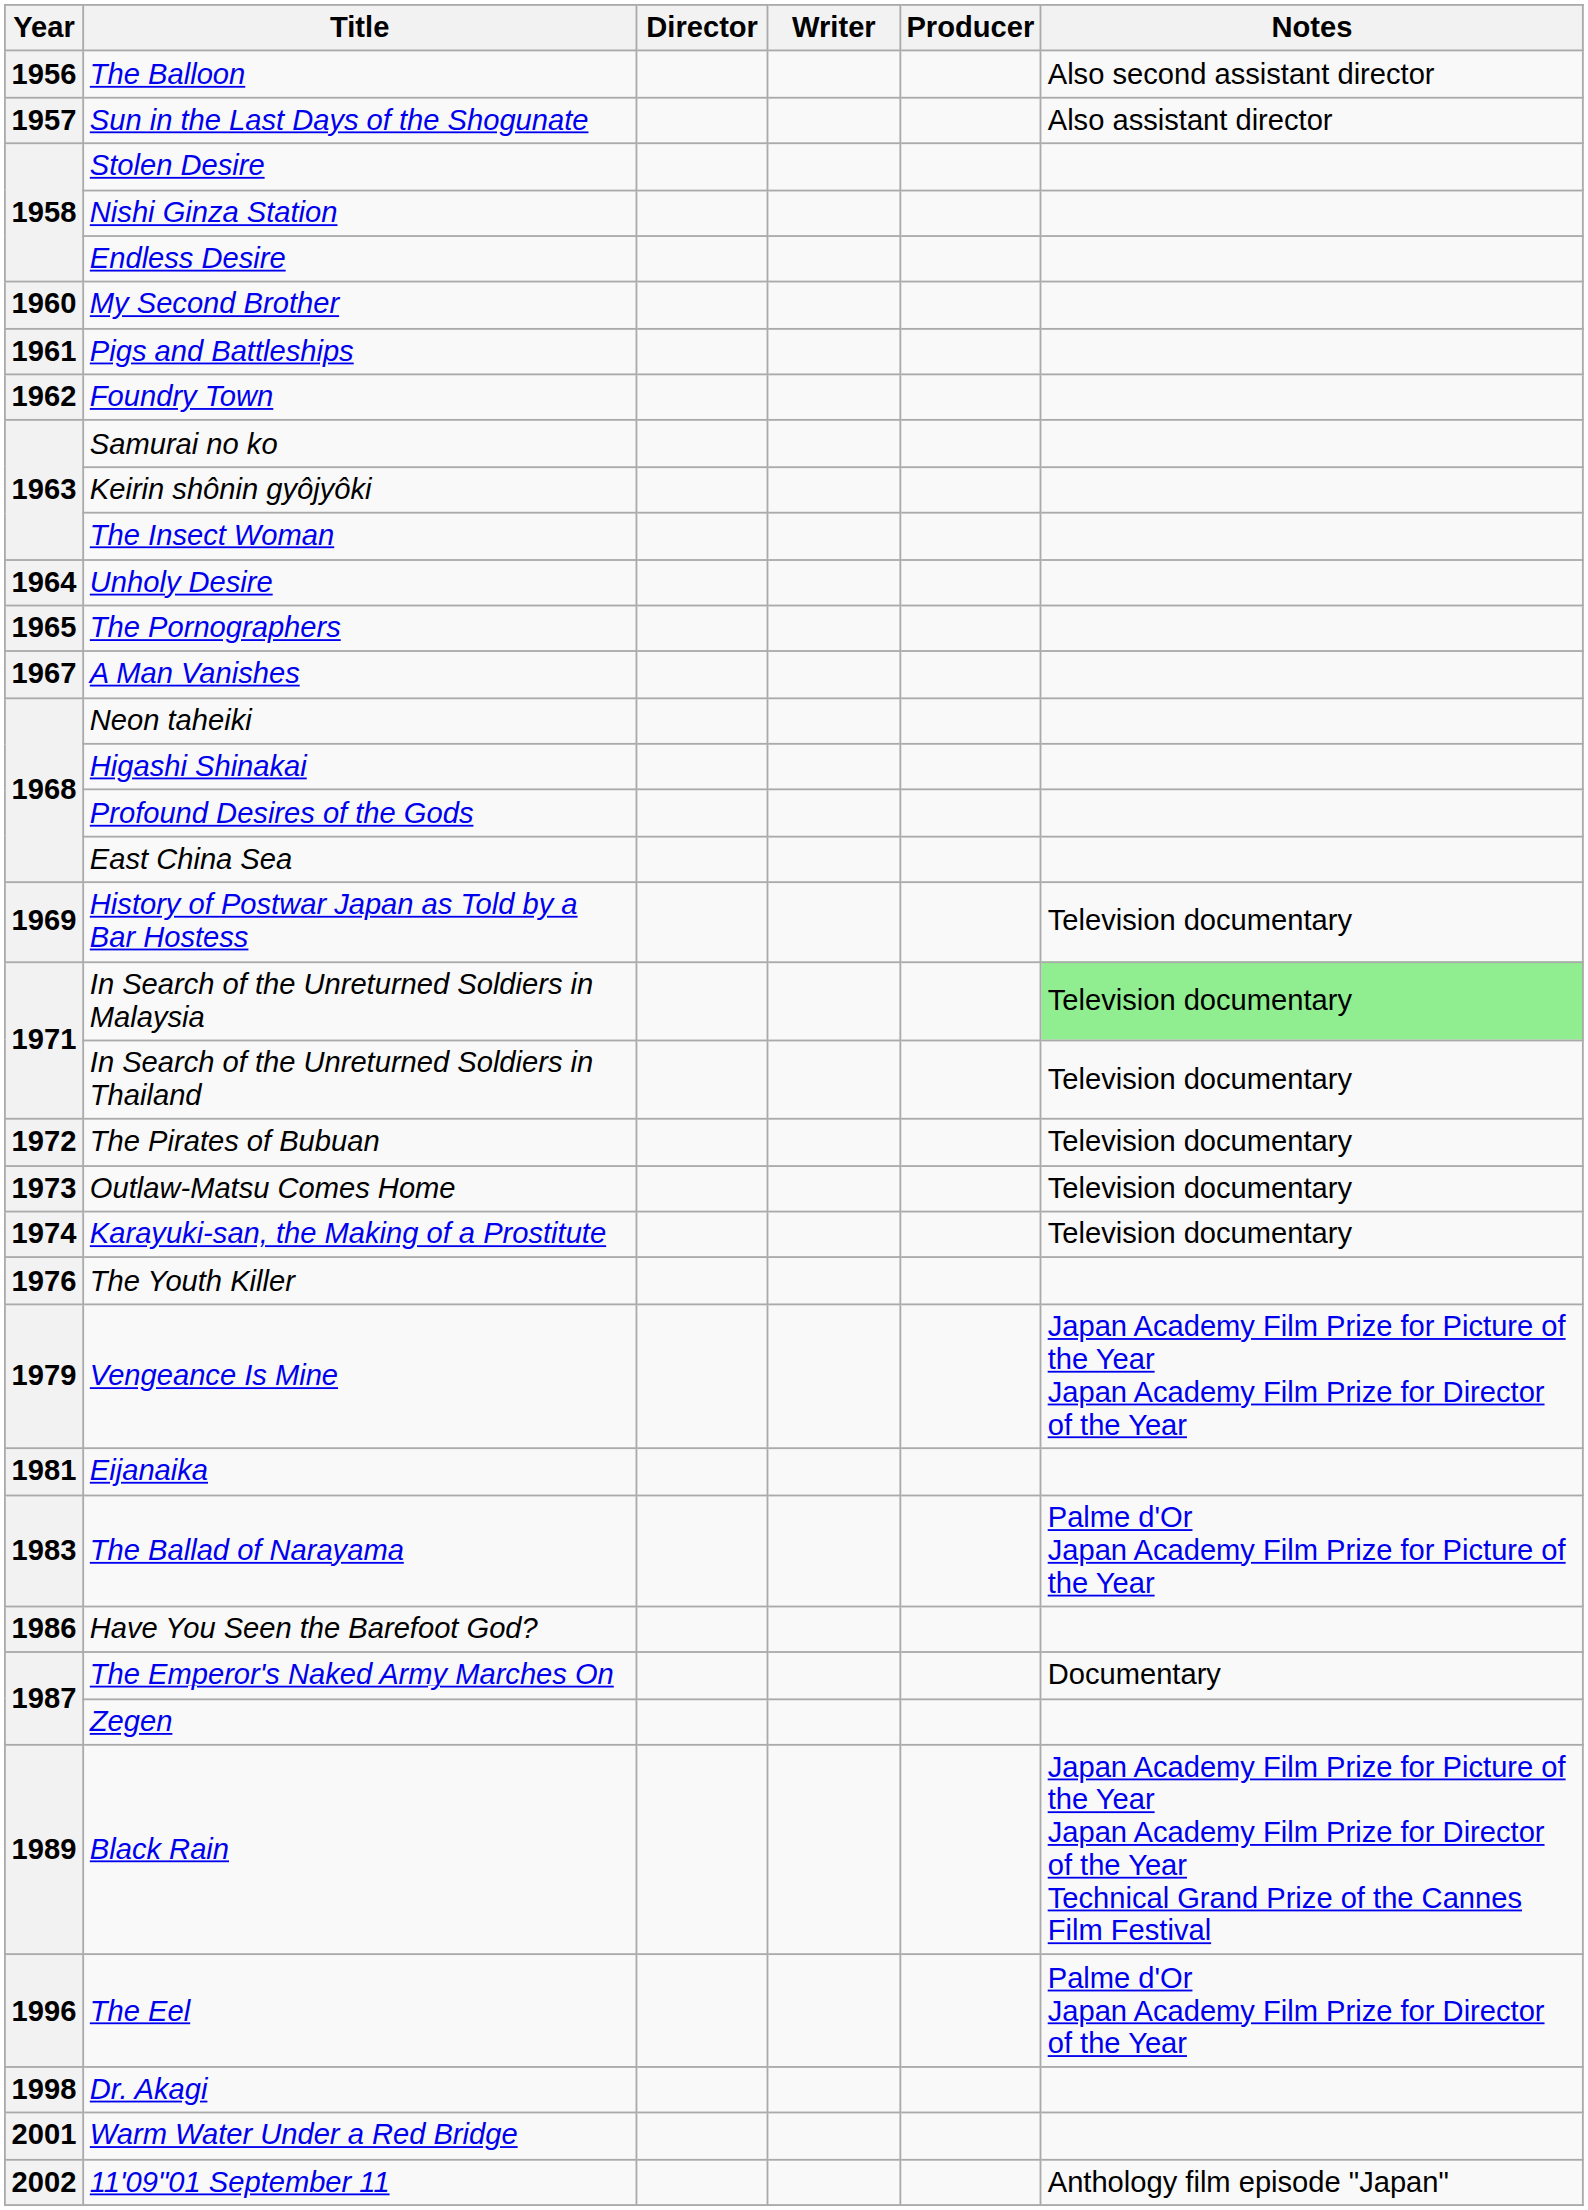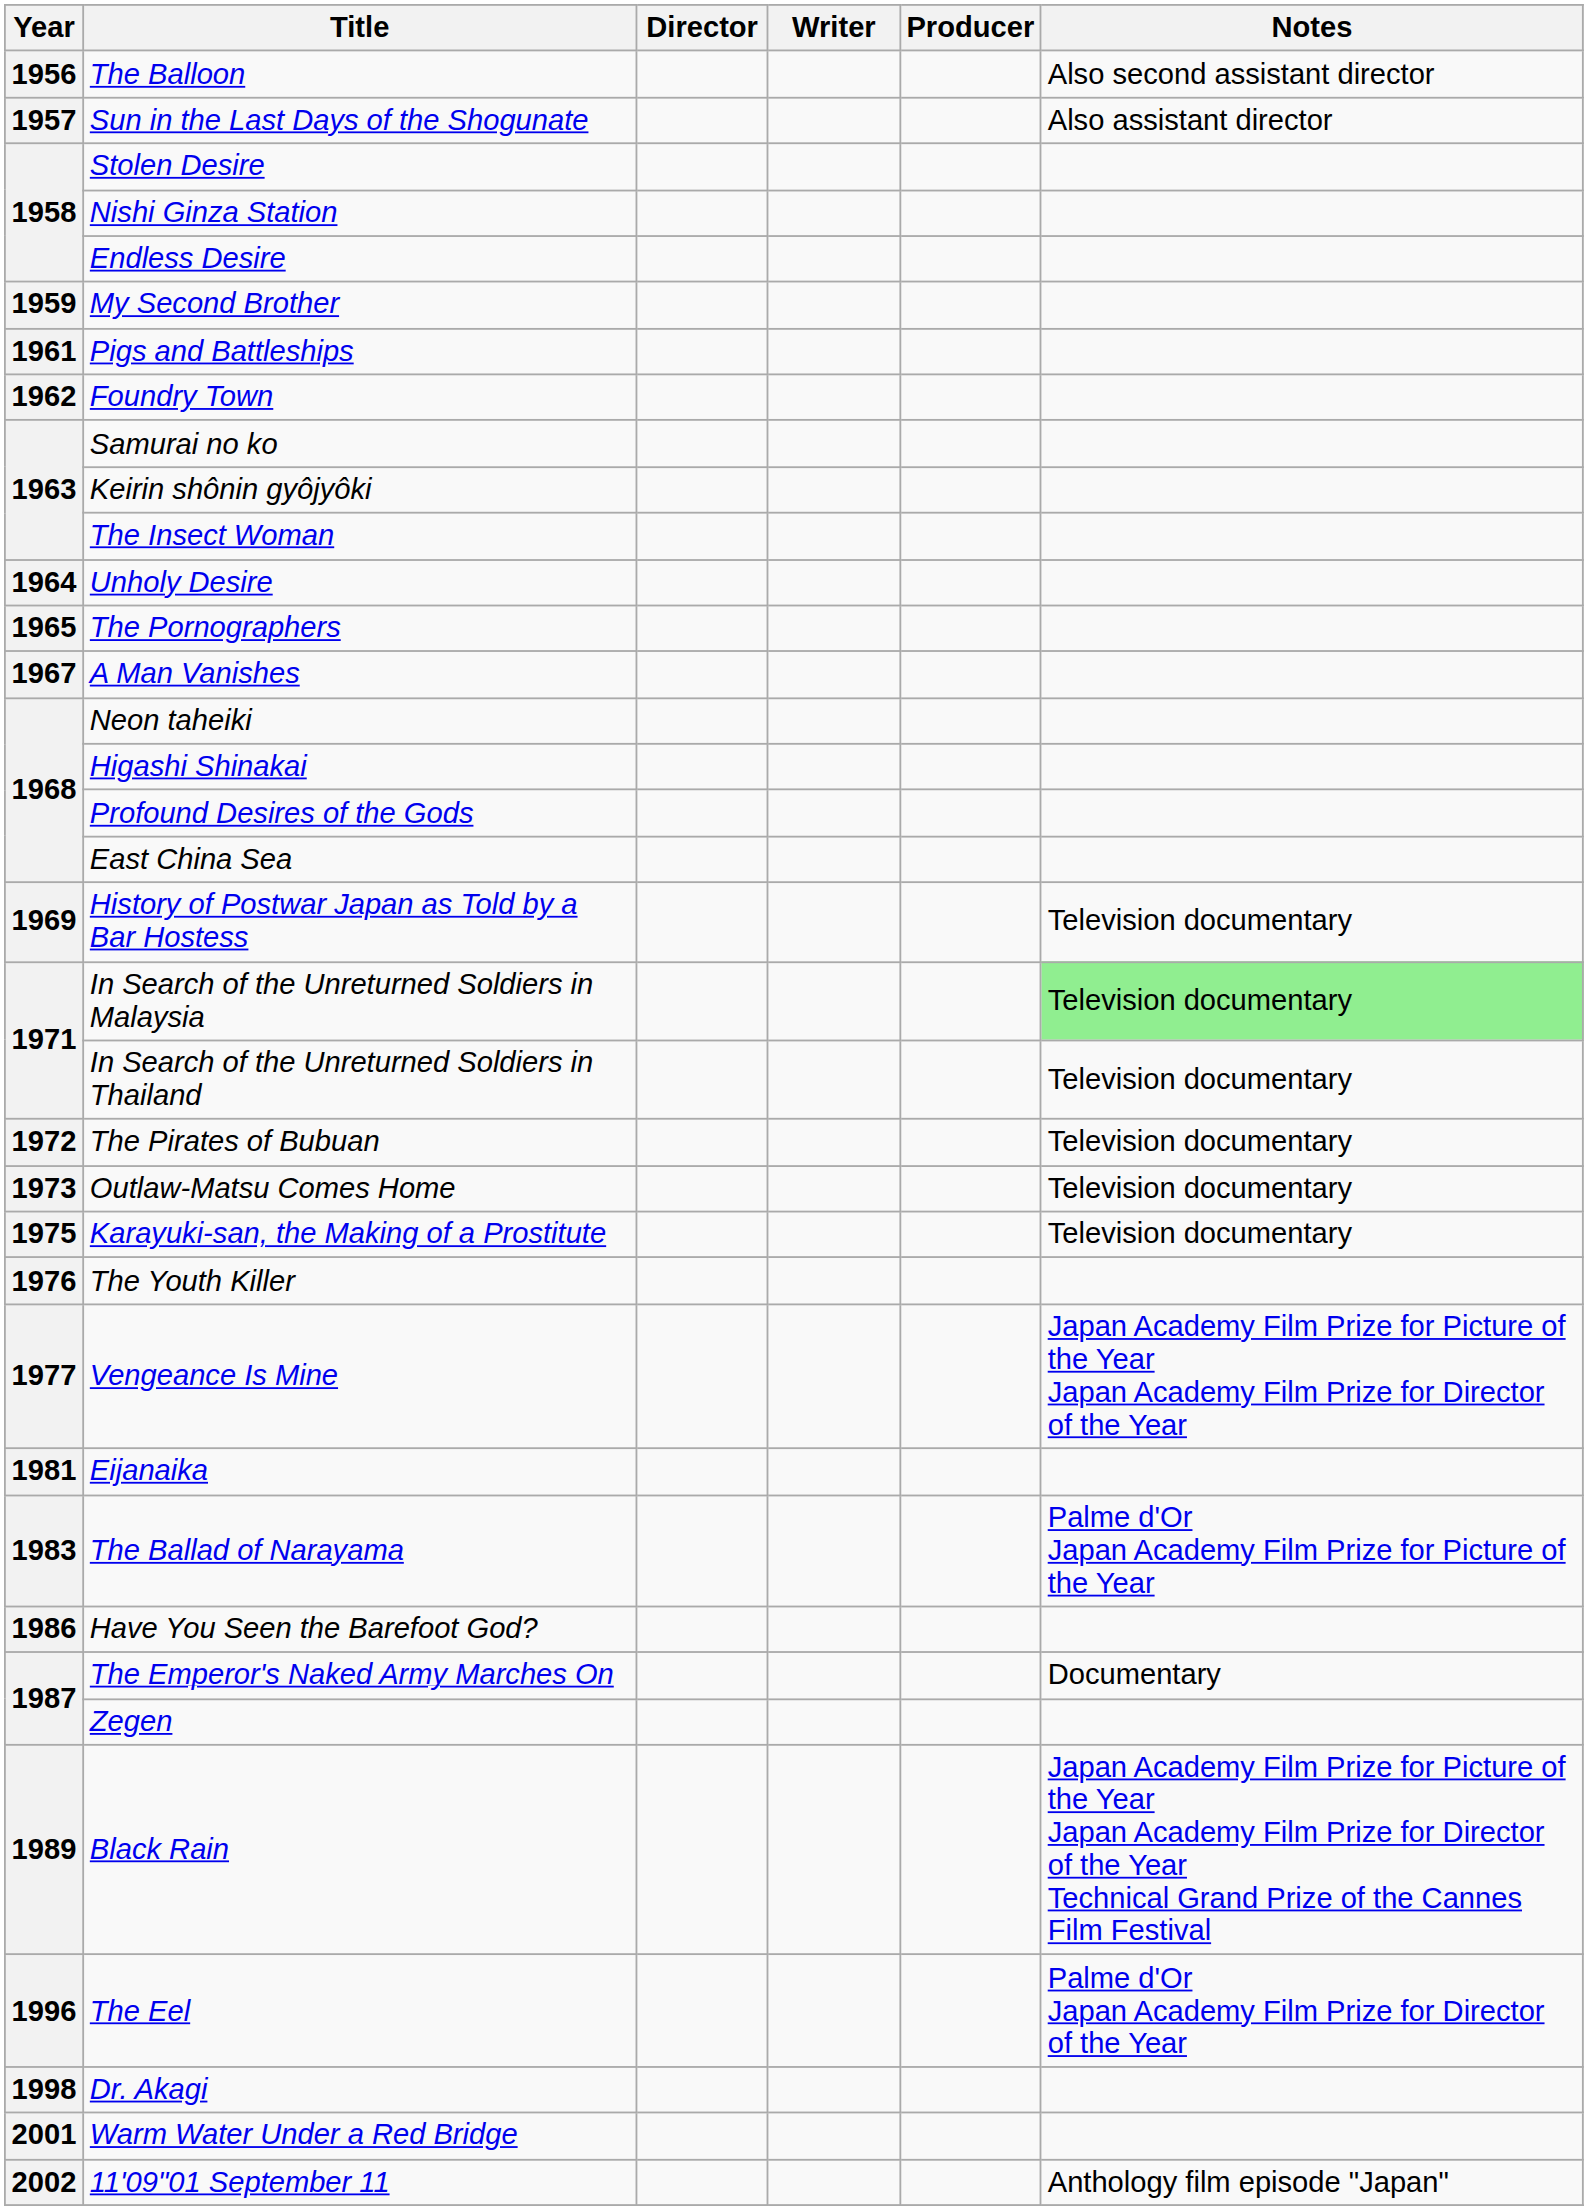 <table class="wikitable plainrowheaders sortable">
 <tr>
 <th scope="col">Year</th>
 <th scope="col">Title</th>
 <th scope="col" width="65">Director</th>
 <th scope="col" width="65">Writer</th>
 <th scope="col" width="65">Producer</th>
 <th scope="col">Notes</th>
 </tr>
 <tr>
 <th scope="row">1956</th>
 <td><em><a href='#'>The Balloon</a></em></td>
 <td></td>
 <td></td>
 <td></td>
 <td>Also second assistant director</td>
 </tr>
 <tr>
 <th scope="row">1957</th>
 <td><em><a href='#'>Sun in the Last Days of the Shogunate</a></em></td>
 <td></td>
 <td></td>
 <td></td>
 <td>Also assistant director</td>
 </tr>
 <tr>
 <th scope="row" rowspan="3">1958</th>
 <td><em><a href='#'>Stolen Desire</a></em></td>
 <td></td>
 <td></td>
 <td></td>
 <td></td>
 </tr>
 <tr>
 <td><em><a href='#'>Nishi Ginza Station</a></em></td>
 <td></td>
 <td></td>
 <td></td>
 <td></td>
 </tr>
 <tr>
 <td><em><a href='#'>Endless Desire</a></em></td>
 <td></td>
 <td></td>
 <td></td>
 <td></td>
 </tr>
 <tr>
-<th scope="row">1960</th>
+<th scope="row">1959</th>
 <td><em><a href='#'>My Second Brother</a></em></td>
 <td></td>
 <td></td>
 <td></td>
 <td></td>
 </tr>
 <tr>
 <th scope="row">1961</th>
 <td><em><a href='#'>Pigs and Battleships</a></em></td>
 <td></td>
 <td></td>
 <td></td>
 <td></td>
 </tr>
 <tr>
 <th scope="row">1962</th>
 <td><em><a href='#'>Foundry Town</a></em></td>
 <td></td>
 <td></td>
 <td></td>
 <td></td>
 </tr>
 <tr>
 <th scope="row" rowspan="3">1963</th>
 <td><em>Samurai no ko</em></td>
 <td></td>
 <td></td>
 <td></td>
 <td></td>
 </tr>
 <tr>
 <td><em>Keirin shônin gyôjyôki</em></td>
 <td></td>
 <td></td>
 <td></td>
 <td></td>
 </tr>
 <tr>
 <td><em><a href='#'>The Insect Woman</a></em></td>
 <td></td>
 <td></td>
 <td></td>
 <td></td>
 </tr>
 <tr>
 <th scope="row">1964</th>
 <td><em><a href='#'>Unholy Desire</a></em></td>
 <td></td>
 <td></td>
 <td></td>
 <td></td>
 </tr>
 <tr>
 <th scope="row">1965</th>
 <td><em><a href='#'>The Pornographers</a></em></td>
 <td></td>
 <td></td>
 <td></td>
 <td></td>
 </tr>
 <tr>
 <th scope="row">1967</th>
 <td><em><a href='#'>A Man Vanishes</a></em></td>
 <td></td>
 <td></td>
 <td></td>
 <td></td>
 </tr>
 <tr>
 <th scope="row" rowspan="4">1968</th>
 <td><em>Neon taheiki</em></td>
 <td></td>
 <td></td>
 <td></td>
 <td></td>
 </tr>
 <tr>
 <td><em><a href='#'>Higashi Shinakai</a></em></td>
 <td></td>
 <td></td>
 <td></td>
 <td></td>
 </tr>
 <tr>
 <td><em><a href='#'>Profound Desires of the Gods</a></em></td>
 <td></td>
 <td></td>
 <td></td>
 <td></td>
 </tr>
 <tr>
 <td><em>East China Sea</em></td>
 <td></td>
 <td></td>
 <td></td>
 <td></td>
 </tr>
 <tr>
 <th scope="row">1969</th>
 <td><em><a href='#'>History of Postwar Japan as Told by a Bar Hostess</a></em></td>
 <td></td>
 <td></td>
 <td></td>
 <td>Television documentary</td>
 </tr>
 <tr>
 <th scope="row" rowspan="2">1971</th>
 <td><em>In Search of the Unreturned Soldiers in Malaysia</em></td>
 <td></td>
 <td></td>
 <td></td>
 <td style="background: lightgreen;">Television documentary</td>
 </tr>
 <tr>
 <td><em>In Search of the Unreturned Soldiers in Thailand</em></td>
 <td></td>
 <td></td>
 <td></td>
 <td>Television documentary</td>
 </tr>
 <tr>
 <th scope="row">1972</th>
 <td><em>The Pirates of Bubuan</em></td>
 <td></td>
 <td></td>
 <td></td>
 <td>Television documentary</td>
 </tr>
 <tr>
 <th scope="row">1973</th>
 <td><em>Outlaw-Matsu Comes Home</em></td>
 <td></td>
 <td></td>
 <td></td>
 <td>Television documentary</td>
 </tr>
 <tr>
-<th scope="row">1974</th>
+<th scope="row">1975</th>
 <td><em><a href='#'>Karayuki-san, the Making of a Prostitute</a></em></td>
 <td></td>
 <td></td>
 <td></td>
 <td>Television documentary</td>
 </tr>
 <tr>
 <th scope="row">1976</th>
 <td><em>The Youth Killer</em></td>
 <td></td>
 <td></td>
 <td></td>
 <td></td>
 </tr>
 <tr>
-<th scope="row">1979</th>
+<th scope="row">1977</th>
 <td><em><a href='#'>Vengeance Is Mine</a></em></td>
 <td></td>
 <td></td>
 <td></td>
 <td><a href='#'>Japan Academy Film Prize for Picture of the Year</a><br><a href='#'>Japan Academy Film Prize for Director of the Year</a></td>
 </tr>
 <tr>
 <th scope="row">1981</th>
 <td><em><a href='#'>Eijanaika</a></em></td>
 <td></td>
 <td></td>
 <td></td>
 <td></td>
 </tr>
 <tr>
 <th scope="row">1983</th>
 <td><em><a href='#'>The Ballad of Narayama</a></em></td>
 <td></td>
 <td></td>
 <td></td>
 <td><a href='#'>Palme d'Or</a><br><a href='#'>Japan Academy Film Prize for Picture of the Year</a></td>
 </tr>
 <tr>
 <th scope="row">1986</th>
 <td><em>Have You Seen the Barefoot God?</em></td>
 <td></td>
 <td></td>
 <td></td>
 <td></td>
 </tr>
 <tr>
 <th scope="row" rowspan="2">1987</th>
 <td><em><a href='#'>The Emperor's Naked Army Marches On</a></em></td>
 <td></td>
 <td></td>
 <td></td>
 <td>Documentary</td>
 </tr>
 <tr>
 <td><em><a href='#'>Zegen</a></em></td>
 <td></td>
 <td></td>
 <td></td>
 <td></td>
 </tr>
 <tr>
 <th scope="row">1989</th>
 <td><em><a href='#'>Black Rain</a></em></td>
 <td></td>
 <td></td>
 <td></td>
 <td><a href='#'>Japan Academy Film Prize for Picture of the Year</a><br><a href='#'>Japan Academy Film Prize for Director of the Year</a><br><a href='#'>Technical Grand Prize of the Cannes Film Festival</a></td>
 </tr>
 <tr>
 <th scope="row">1996</th>
 <td><em><a href='#'>The Eel</a></em></td>
 <td></td>
 <td></td>
 <td></td>
 <td><a href='#'>Palme d'Or</a><br><a href='#'>Japan Academy Film Prize for Director of the Year</a></td>
 </tr>
 <tr>
 <th scope="row">1998</th>
 <td><em><a href='#'>Dr. Akagi</a></em></td>
 <td></td>
 <td></td>
 <td></td>
 <td></td>
 </tr>
 <tr>
 <th scope="row">2001</th>
 <td><em><a href='#'>Warm Water Under a Red Bridge</a></em></td>
 <td></td>
 <td></td>
 <td></td>
 <td></td>
 </tr>
 <tr>
 <th scope="row">2002</th>
 <td><em><a href='#'>11'09"01 September 11</a></em></td>
 <td></td>
 <td></td>
 <td></td>
 <td>Anthology film episode "Japan"</td>
 </tr>
 <tr>
 </tr>
 </table>
